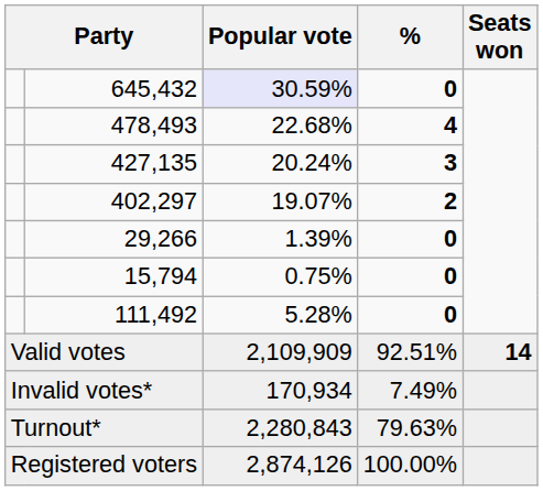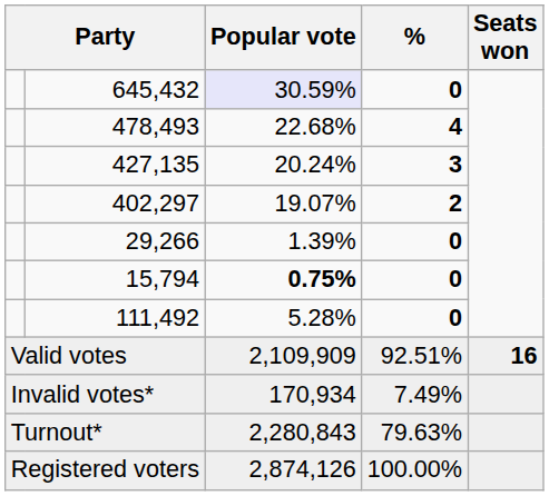 <table class=wikitable style="text-align:right">
 <tr>
 <th colspan=2>Party</th>
 <th>Popular vote</th>
 <th>%</th>
 <th>Seats<br>won</th>
 </tr>
 <tr>
 <td></td>
 <td>645,432</td>
 <td style="background: lavender;">30.59%</td>
 <td><strong>0</strong></td>
 </tr>
 <tr>
 <td></td>
 <td>478,493</td>
 <td>22.68%</td>
 <td><strong>4</strong></td>
 </tr>
 <tr>
 <td></td>
 <td>427,135</td>
 <td>20.24%</td>
 <td><strong>3</strong></td>
 </tr>
 <tr>
 <td></td>
 <td>402,297</td>
 <td>19.07%</td>
 <td><strong>2</strong></td>
 </tr>
 <tr>
 <td></td>
 <td>29,266</td>
 <td>1.39%</td>
 <td><strong>0</strong></td>
 </tr>
 <tr>
 <td></td>
 <td>15,794</td>
-<td>0.75%</td>
+<td><strong>0.75%</strong></td>
 <td><strong>0</strong></td>
 </tr>
 <tr>
 <td></td>
 <td>111,492</td>
 <td>5.28%</td>
 <td><strong>0</strong></td>
 </tr>
 <tr bgcolor=#efefef>
 <td align=left colspan=2>Valid votes</td>
 <td>2,109,909</td>
 <td>92.51%</td>
-<td><strong>14</strong></td>
+<td><strong>16</strong></td>
 </tr>
 <tr bgcolor=#efefef>
 <td align=left colspan=2>Invalid votes*</td>
 <td>170,934</td>
 <td>7.49%</td>
 <td></td>
 </tr>
 <tr bgcolor=#efefef>
 <td align=left colspan=2>Turnout*</td>
 <td>2,280,843</td>
 <td>79.63%</td>
 <td></td>
 </tr>
 <tr bgcolor=#efefef>
 <td align=left colspan=2>Registered voters</td>
 <td>2,874,126</td>
 <td>100.00%</td>
 <td></td>
 </tr>
 </table>
